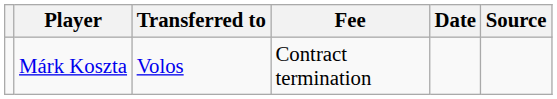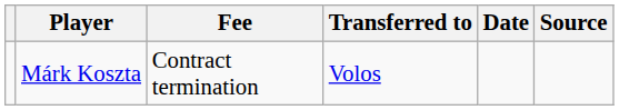 <table class="wikitable plainrowheaders sortable">
 <tr>
 <th></th>
 <th scope="col">Player</th>
+<th style="width: 115px;">Fee</th>
 <th>Transferred to</th>
-<th style="width: 115px;">Fee</th>
 <th scope="col">Date</th>
 <th scope="col">Source</th>
 </tr>
 <tr>
 <td align="center"></td>
 <td> <a href='#'>Márk Koszta</a></td>
+<td>Contract termination</td>
 <td> <a href='#'>Volos</a></td>
-<td>Contract termination</td>
 <td></td>
 <td></td>
 </tr>
 </table>
